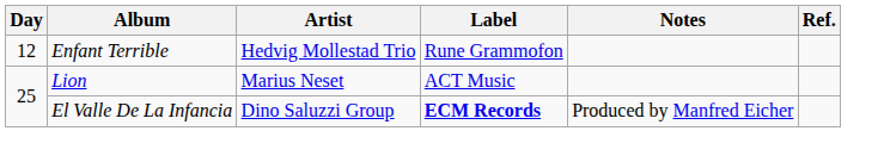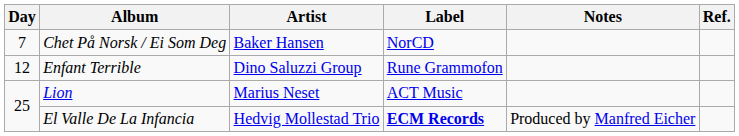 <table class="wikitable">
 <tr>
 <th>Day</th>
 <th>Album</th>
 <th>Artist</th>
 <th>Label</th>
 <th>Notes</th>
 <th>Ref.</th>
 </tr>
 <tr>
+<td rowspan="1" style="text-align:center;">7</td>
+<td><em>Chet På Norsk / Ei Som Deg</em></td>
+<td><a href='#'>Baker Hansen</a></td>
+<td><a href='#'>NorCD</a></td>
+<td></td>
+<td style="text-align:center;"></td>
+</tr>
+<tr>
 <td rowspan="1" style="text-align:center;">12</td>
 <td><em>Enfant Terrible</em></td>
-<td><a href='#'>Hedvig Mollestad Trio</a></td>
+<td><a href='#'>Dino Saluzzi Group</a></td>
 <td><a href='#'>Rune Grammofon</a></td>
 <td></td>
 <td style="text-align:center;"></td>
 </tr>
 <tr>
 <td rowspan="2" style="text-align:center;">25</td>
 <td><em><a href='#'>Lion</a></em></td>
 <td><a href='#'>Marius Neset</a></td>
 <td><a href='#'>ACT Music</a></td>
 <td></td>
 <td style="text-align:center;"></td>
 </tr>
 <tr>
 <td><em>El Valle De La Infancia</em></td>
-<td><a href='#'>Dino Saluzzi Group</a></td>
+<td><a href='#'>Hedvig Mollestad Trio</a></td>
 <td><strong><a href='#'>ECM Records</a></strong></td>
 <td>Produced by <a href='#'>Manfred Eicher</a></td>
 <td style="text-align:center;"></td>
 </tr>
 </table>
